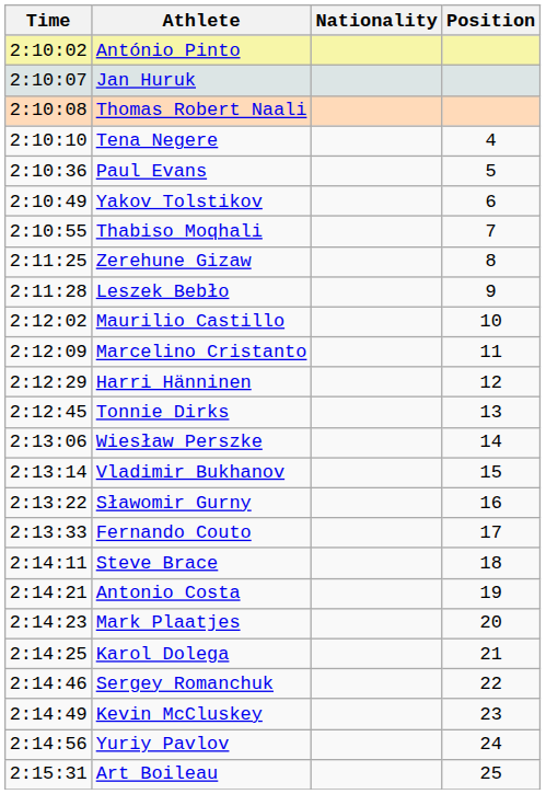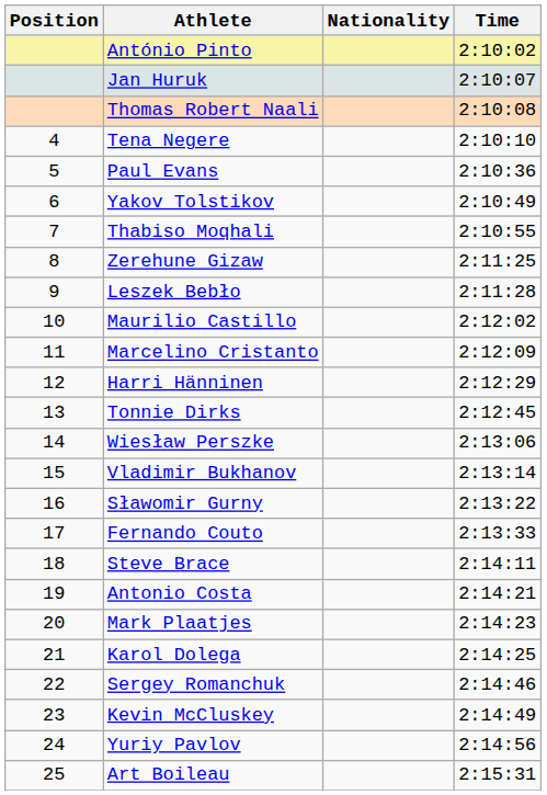 <table class="wikitable sortable">
 <tr>
-<th>Time</th>
+<th>Position</th>
 <th>Athlete</th>
 <th>Nationality</th>
-<th>Position</th>
+<th>Time</th>
 </tr>
 <tr bgcolor="#F7F6A8">
-<td>2:10:02</td>
+<td align=center></td>
 <td><a href='#'>António Pinto</a></td>
 <td></td>
-<td align=center></td>
+<td>2:10:02</td>
 </tr>
 <tr bgcolor="#DCE5E5">
-<td>2:10:07</td>
+<td align=center></td>
 <td><a href='#'>Jan Huruk</a></td>
 <td></td>
-<td align=center></td>
+<td>2:10:07</td>
 </tr>
 <tr bgcolor="#FFDAB9">
-<td>2:10:08</td>
+<td align=center></td>
 <td><a href='#'>Thomas Robert Naali</a></td>
 <td></td>
-<td align=center></td>
+<td>2:10:08</td>
 </tr>
 <tr>
-<td>2:10:10</td>
+<td align=center>4</td>
 <td><a href='#'>Tena Negere</a></td>
 <td></td>
-<td align=center>4</td>
+<td>2:10:10</td>
 </tr>
 <tr>
-<td>2:10:36</td>
+<td align=center>5</td>
 <td><a href='#'>Paul Evans</a></td>
 <td></td>
-<td align=center>5</td>
+<td>2:10:36</td>
 </tr>
 <tr>
-<td>2:10:49</td>
+<td align=center>6</td>
 <td><a href='#'>Yakov Tolstikov</a></td>
 <td></td>
-<td align=center>6</td>
+<td>2:10:49</td>
 </tr>
 <tr>
-<td>2:10:55</td>
+<td align=center>7</td>
 <td><a href='#'>Thabiso Moqhali</a></td>
 <td></td>
-<td align=center>7</td>
+<td>2:10:55</td>
 </tr>
 <tr>
-<td>2:11:25</td>
+<td align=center>8</td>
 <td><a href='#'>Zerehune Gizaw</a></td>
 <td></td>
-<td align=center>8</td>
+<td>2:11:25</td>
 </tr>
 <tr>
-<td>2:11:28</td>
+<td align=center>9</td>
 <td><a href='#'>Leszek Bebło</a></td>
 <td></td>
-<td align=center>9</td>
+<td>2:11:28</td>
 </tr>
 <tr>
-<td>2:12:02</td>
+<td align=center>10</td>
 <td><a href='#'>Maurilio Castillo</a></td>
 <td></td>
-<td align=center>10</td>
+<td>2:12:02</td>
 </tr>
 <tr>
-<td>2:12:09</td>
+<td align=center>11</td>
 <td><a href='#'>Marcelino Cristanto</a></td>
 <td></td>
-<td align=center>11</td>
+<td>2:12:09</td>
 </tr>
 <tr>
-<td>2:12:29</td>
+<td align=center>12</td>
 <td><a href='#'>Harri Hänninen</a></td>
 <td></td>
-<td align=center>12</td>
+<td>2:12:29</td>
 </tr>
 <tr>
-<td>2:12:45</td>
+<td align=center>13</td>
 <td><a href='#'>Tonnie Dirks</a></td>
 <td></td>
-<td align=center>13</td>
+<td>2:12:45</td>
 </tr>
 <tr>
-<td>2:13:06</td>
+<td align=center>14</td>
 <td><a href='#'>Wiesław Perszke</a></td>
 <td></td>
-<td align=center>14</td>
+<td>2:13:06</td>
 </tr>
 <tr>
-<td>2:13:14</td>
+<td align=center>15</td>
 <td><a href='#'>Vladimir Bukhanov</a></td>
 <td></td>
-<td align=center>15</td>
+<td>2:13:14</td>
 </tr>
 <tr>
-<td>2:13:22</td>
+<td align=center>16</td>
 <td><a href='#'>Sławomir Gurny</a></td>
 <td></td>
-<td align=center>16</td>
+<td>2:13:22</td>
 </tr>
 <tr>
-<td>2:13:33</td>
+<td align=center>17</td>
 <td><a href='#'>Fernando Couto</a></td>
 <td></td>
-<td align=center>17</td>
+<td>2:13:33</td>
 </tr>
 <tr>
-<td>2:14:11</td>
+<td align=center>18</td>
 <td><a href='#'>Steve Brace</a></td>
 <td></td>
-<td align=center>18</td>
+<td>2:14:11</td>
 </tr>
 <tr>
-<td>2:14:21</td>
+<td align=center>19</td>
 <td><a href='#'>Antonio Costa</a></td>
 <td></td>
-<td align=center>19</td>
+<td>2:14:21</td>
 </tr>
 <tr>
-<td>2:14:23</td>
+<td align=center>20</td>
 <td><a href='#'>Mark Plaatjes</a></td>
 <td></td>
-<td align=center>20</td>
+<td>2:14:23</td>
 </tr>
 <tr>
-<td>2:14:25</td>
+<td align=center>21</td>
 <td><a href='#'>Karol Dolega</a></td>
 <td></td>
-<td align=center>21</td>
+<td>2:14:25</td>
 </tr>
 <tr>
-<td>2:14:46</td>
+<td align=center>22</td>
 <td><a href='#'>Sergey Romanchuk</a></td>
 <td></td>
-<td align=center>22</td>
+<td>2:14:46</td>
 </tr>
 <tr>
-<td>2:14:49</td>
+<td align=center>23</td>
 <td><a href='#'>Kevin McCluskey</a></td>
 <td></td>
-<td align=center>23</td>
+<td>2:14:49</td>
 </tr>
 <tr>
-<td>2:14:56</td>
+<td align=center>24</td>
 <td><a href='#'>Yuriy Pavlov</a></td>
 <td></td>
-<td align=center>24</td>
+<td>2:14:56</td>
 </tr>
 <tr>
-<td>2:15:31</td>
+<td align=center>25</td>
 <td><a href='#'>Art Boileau</a></td>
 <td></td>
-<td align=center>25</td>
+<td>2:15:31</td>
 </tr>
 </table>
